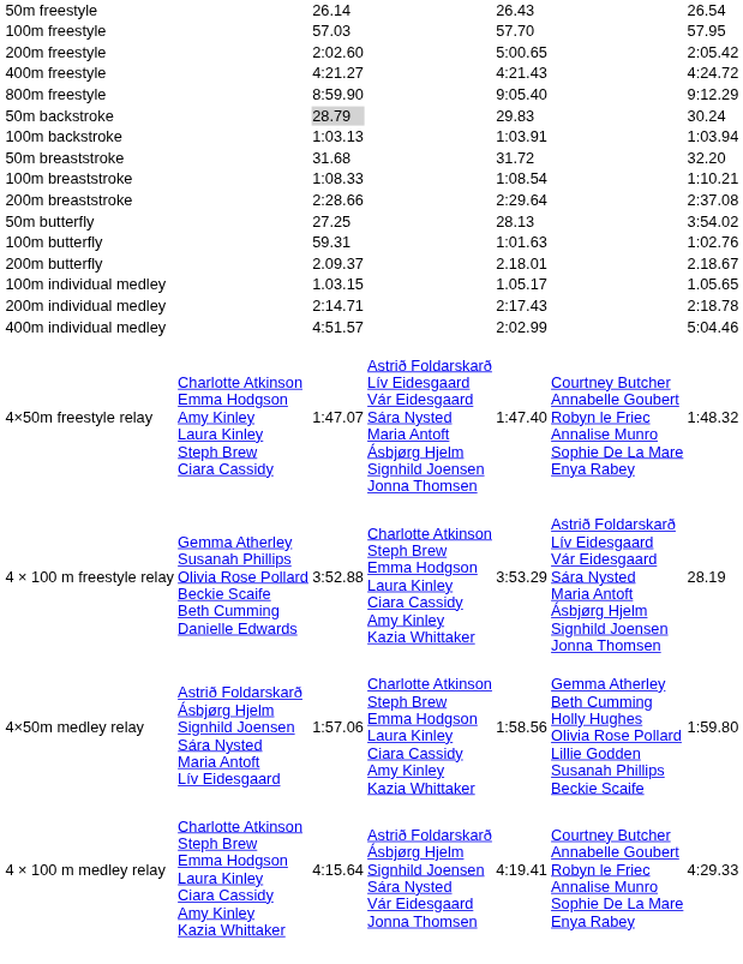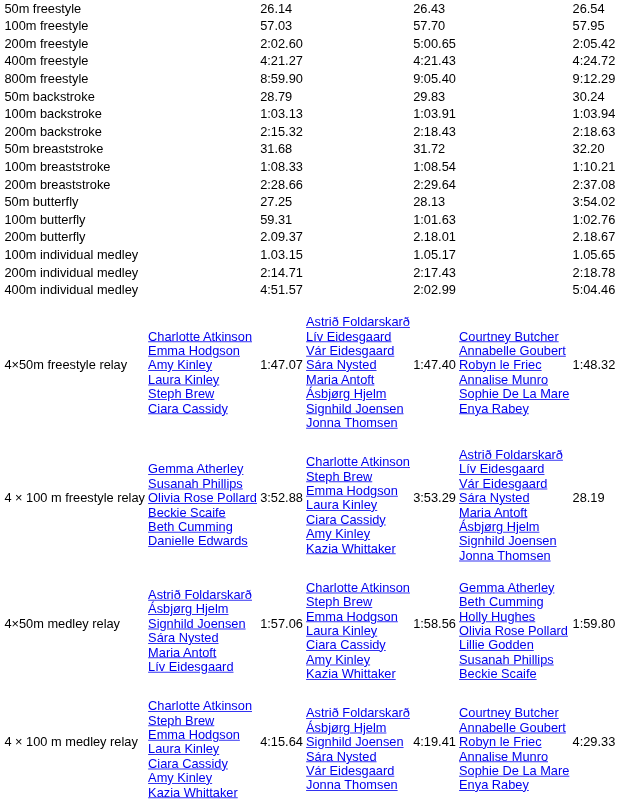 <table>
 <tr>
 <td>50m freestyle</td>
 <td></td>
 <td>26.14</td>
 <td></td>
 <td>26.43</td>
 <td></td>
 <td>26.54</td>
 </tr>
 <tr>
 <td>100m freestyle</td>
 <td></td>
 <td>57.03</td>
 <td></td>
 <td>57.70</td>
 <td></td>
 <td>57.95</td>
 </tr>
 <tr>
 <td>200m freestyle</td>
 <td></td>
 <td>2:02.60</td>
 <td></td>
 <td>5:00.65</td>
 <td></td>
 <td>2:05.42</td>
 </tr>
 <tr>
 <td>400m freestyle</td>
 <td></td>
 <td>4:21.27</td>
 <td></td>
 <td>4:21.43</td>
 <td></td>
 <td>4:24.72</td>
 </tr>
 <tr>
 <td>800m freestyle</td>
 <td></td>
 <td>8:59.90</td>
 <td></td>
 <td>9:05.40</td>
 <td></td>
 <td>9:12.29</td>
 </tr>
 <tr>
 <td>50m backstroke</td>
 <td></td>
-<td style="background: lightgrey;">28.79</td>
+<td>28.79</td>
 <td></td>
 <td>29.83</td>
 <td></td>
 <td>30.24</td>
 </tr>
 <tr>
 <td>100m backstroke</td>
 <td></td>
 <td>1:03.13</td>
 <td></td>
 <td>1:03.91</td>
 <td></td>
 <td>1:03.94</td>
+</tr>
+<tr>
+<td>200m backstroke</td>
+<td></td>
+<td>2:15.32</td>
+<td></td>
+<td>2:18.43</td>
+<td></td>
+<td>2:18.63</td>
 </tr>
 <tr>
 <td>50m breaststroke</td>
 <td></td>
 <td>31.68</td>
 <td></td>
 <td>31.72</td>
 <td></td>
 <td>32.20</td>
 </tr>
 <tr>
 <td>100m breaststroke</td>
 <td></td>
 <td>1:08.33</td>
 <td></td>
 <td>1:08.54</td>
 <td></td>
 <td>1:10.21</td>
 </tr>
 <tr>
 <td>200m breaststroke</td>
 <td></td>
 <td>2:28.66</td>
 <td></td>
 <td>2:29.64</td>
 <td></td>
 <td>2:37.08</td>
 </tr>
 <tr>
 <td>50m butterfly</td>
 <td></td>
 <td>27.25</td>
 <td></td>
 <td>28.13</td>
 <td></td>
 <td>3:54.02</td>
 </tr>
 <tr>
 <td>100m butterfly</td>
 <td></td>
 <td>59.31</td>
 <td></td>
 <td>1:01.63</td>
 <td></td>
 <td>1:02.76</td>
 </tr>
 <tr>
 <td>200m butterfly</td>
 <td></td>
 <td>2.09.37</td>
 <td></td>
 <td>2.18.01</td>
 <td></td>
 <td>2.18.67</td>
 </tr>
 <tr>
 <td>100m individual medley</td>
 <td></td>
 <td>1.03.15</td>
 <td></td>
 <td>1.05.17</td>
 <td></td>
 <td>1.05.65</td>
 </tr>
 <tr>
 <td>200m individual medley</td>
 <td></td>
 <td>2:14.71</td>
 <td></td>
 <td>2:17.43</td>
 <td></td>
 <td>2:18.78</td>
 </tr>
 <tr>
 <td>400m individual medley</td>
 <td></td>
 <td>4:51.57</td>
 <td></td>
 <td>2:02.99</td>
 <td></td>
 <td>5:04.46</td>
 </tr>
 <tr>
 <td>4×50m freestyle relay</td>
 <td><br><a href='#'>Charlotte Atkinson</a><br><a href='#'>Emma Hodgson</a><br><a href='#'>Amy Kinley</a><br><a href='#'>Laura Kinley</a><br><a href='#'>Steph Brew</a><br><a href='#'>Ciara Cassidy</a></td>
 <td>1:47.07</td>
 <td><br><a href='#'>Astrið Foldarskarð</a><br><a href='#'>Lív Eidesgaard</a><br><a href='#'>Vár Eidesgaard</a><br><a href='#'>Sára Nysted</a><br><a href='#'>Maria Antoft</a><br><a href='#'>Ásbjørg Hjelm</a><br><a href='#'>Signhild Joensen</a><br><a href='#'>Jonna Thomsen</a></td>
 <td>1:47.40</td>
 <td><br><a href='#'>Courtney Butcher</a><br><a href='#'>Annabelle Goubert</a><br><a href='#'>Robyn le Friec</a><br><a href='#'>Annalise Munro</a><br><a href='#'>Sophie De La Mare</a><br><a href='#'>Enya Rabey</a></td>
 <td>1:48.32</td>
 </tr>
 <tr>
 <td>4 × 100 m freestyle relay</td>
 <td><br><a href='#'>Gemma Atherley</a><br><a href='#'>Susanah Phillips</a><br><a href='#'>Olivia Rose Pollard</a><br><a href='#'>Beckie Scaife</a><br><a href='#'>Beth Cumming</a><br><a href='#'>Danielle Edwards</a></td>
 <td>3:52.88</td>
 <td><br><a href='#'>Charlotte Atkinson</a><br><a href='#'>Steph Brew</a><br><a href='#'>Emma Hodgson</a><br><a href='#'>Laura Kinley</a><br><a href='#'>Ciara Cassidy</a><br><a href='#'>Amy Kinley</a><br><a href='#'>Kazia Whittaker</a></td>
 <td>3:53.29</td>
 <td><br><a href='#'>Astrið Foldarskarð</a><br><a href='#'>Lív Eidesgaard</a><br><a href='#'>Vár Eidesgaard</a><br><a href='#'>Sára Nysted</a><br><a href='#'>Maria Antoft</a><br><a href='#'>Ásbjørg Hjelm</a><br><a href='#'>Signhild Joensen</a><br><a href='#'>Jonna Thomsen</a></td>
 <td>28.19</td>
 </tr>
 <tr>
 <td>4×50m medley relay</td>
 <td><br><a href='#'>Astrið Foldarskarð</a><br><a href='#'>Ásbjørg Hjelm</a><br><a href='#'>Signhild Joensen</a><br><a href='#'>Sára Nysted</a><br><a href='#'>Maria Antoft</a><br><a href='#'>Lív Eidesgaard</a></td>
 <td>1:57.06</td>
 <td><br><a href='#'>Charlotte Atkinson</a><br><a href='#'>Steph Brew</a><br><a href='#'>Emma Hodgson</a><br><a href='#'>Laura Kinley</a><br><a href='#'>Ciara Cassidy</a><br><a href='#'>Amy Kinley</a><br><a href='#'>Kazia Whittaker</a></td>
 <td>1:58.56</td>
 <td><br><a href='#'>Gemma Atherley</a><br><a href='#'>Beth Cumming</a><br><a href='#'>Holly Hughes</a><br><a href='#'>Olivia Rose Pollard</a><br><a href='#'>Lillie Godden</a><br><a href='#'>Susanah Phillips</a><br><a href='#'>Beckie Scaife</a></td>
 <td>1:59.80</td>
 </tr>
 <tr>
 <td>4 × 100 m medley relay</td>
 <td><br><a href='#'>Charlotte Atkinson</a><br><a href='#'>Steph Brew</a><br><a href='#'>Emma Hodgson</a><br><a href='#'>Laura Kinley</a><br><a href='#'>Ciara Cassidy</a><br><a href='#'>Amy Kinley</a><br><a href='#'>Kazia Whittaker</a></td>
 <td>4:15.64</td>
 <td><br><a href='#'>Astrið Foldarskarð</a><br><a href='#'>Ásbjørg Hjelm</a><br><a href='#'>Signhild Joensen</a><br><a href='#'>Sára Nysted</a><br><a href='#'>Vár Eidesgaard</a><br><a href='#'>Jonna Thomsen</a></td>
 <td>4:19.41</td>
 <td><br><a href='#'>Courtney Butcher</a><br><a href='#'>Annabelle Goubert</a><br><a href='#'>Robyn le Friec</a><br><a href='#'>Annalise Munro</a><br><a href='#'>Sophie De La Mare</a><br><a href='#'>Enya Rabey</a></td>
 <td>4:29.33</td>
 </tr>
 </table>
